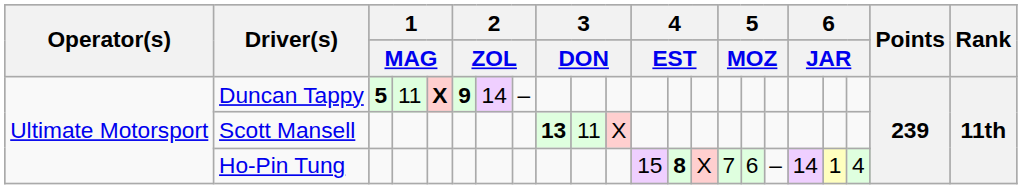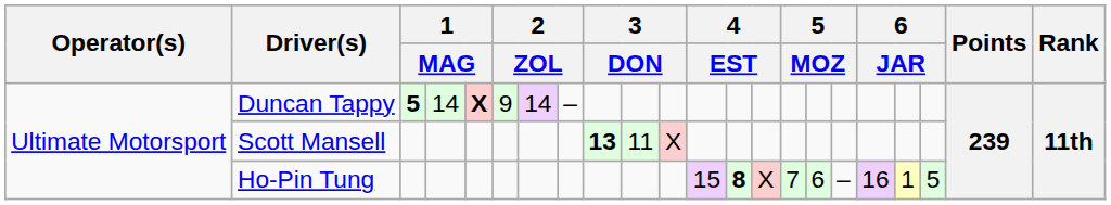 <table class="wikitable" style="font-size: 85%">
 <tr>
 <th rowspan=2>Operator(s)</th>
 <th rowspan=2>Driver(s)</th>
 <th colspan=3>1</th>
 <th colspan=3>2</th>
 <th colspan=3>3</th>
 <th colspan=3>4</th>
 <th colspan=3>5</th>
 <th colspan=3>6</th>
 <th rowspan=2>Points</th>
 <th rowspan=2>Rank</th>
 </tr>
 <tr>
 <th colspan=3><a href='#'>MAG</a></th>
 <th colspan=3><a href='#'>ZOL</a></th>
 <th colspan=3><a href='#'>DON</a></th>
 <th colspan=3><a href='#'>EST</a></th>
 <th colspan=3><a href='#'>MOZ</a></th>
 <th colspan=3><a href='#'>JAR</a></th>
 </tr>
 <tr>
 <td rowspan=3 align=center><a href='#'>Ultimate Motorsport</a></td>
 <td> <a href='#'>Duncan Tappy</a></td>
 <td style="background:#dfffdf;"><strong>5</strong></td>
-<td style="background:#dfffdf;">11</td>
+<td style="background:#dfffdf;">14</td>
 <td style="background:#ffcfcf;"><strong>X</strong></td>
-<td style="background:#dfffdf;"><strong>9</strong></td>
+<td style="background:#dfffdf;">9</td>
 <td style="background:#efcfff;">14</td>
 <td>–</td>
 <td></td>
 <td></td>
 <td></td>
 <td></td>
 <td></td>
 <td></td>
 <td></td>
 <td></td>
 <td></td>
 <td></td>
 <td></td>
 <td></td>
 <th rowspan=3>239</th>
 <th rowspan=3>11th</th>
 </tr>
 <tr>
 <td> <a href='#'>Scott Mansell</a></td>
 <td></td>
 <td></td>
 <td></td>
 <td></td>
 <td></td>
 <td></td>
 <td style="background:#dfffdf;"><strong>13</strong></td>
 <td style="background:#dfffdf;">11</td>
 <td style="background:#ffcfcf;">X</td>
 <td></td>
 <td></td>
 <td></td>
 <td></td>
 <td></td>
 <td></td>
 <td></td>
 <td></td>
 <td></td>
 </tr>
 <tr>
 <td> <a href='#'>Ho-Pin Tung</a></td>
 <td></td>
 <td></td>
 <td></td>
 <td></td>
 <td></td>
 <td></td>
 <td></td>
 <td></td>
 <td></td>
 <td style="background:#efcfff;">15</td>
 <td style="background:#dfffdf;"><strong>8</strong></td>
 <td style="background:#ffcfcf;">X</td>
 <td style="background:#dfffdf;">7</td>
 <td style="background:#dfffdf;">6</td>
 <td>–</td>
-<td style="background:#efcfff;">14</td>
+<td style="background:#efcfff;">16</td>
 <td style="background:#ffffbf;">1</td>
-<td style="background:#dfffdf;">4</td>
+<td style="background:#dfffdf;">5</td>
 </tr>
 </table>
